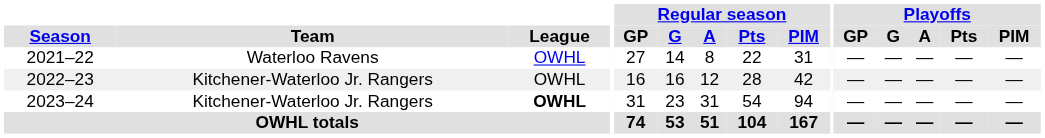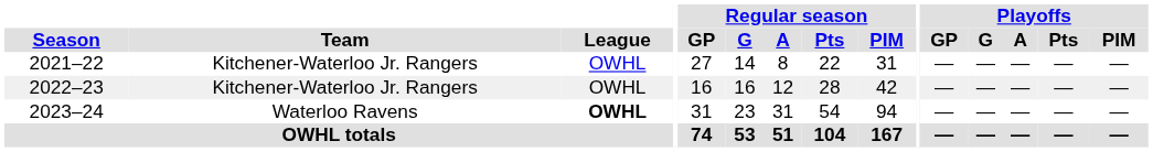 <table border="0" cellpadding="1" cellspacing="0" style="text-align:center; width:60em">
 <tr bgcolor="#e0e0e0">
 <th colspan="3" bgcolor="#ffffff"></th>
 <th rowspan="97" bgcolor="#ffffff"></th>
 <th colspan="5"><a href='#'>Regular season</a></th>
 <th rowspan="97" bgcolor="#ffffff"></th>
 <th colspan="5"><a href='#'>Playoffs</a></th>
 </tr>
 <tr bgcolor="#e0e0e0">
 <th><a href='#'>Season</a></th>
 <th>Team</th>
 <th>League</th>
 <th>GP</th>
 <th><a href='#'>G</a></th>
 <th><a href='#'>A</a></th>
 <th><a href='#'>Pts</a></th>
 <th><a href='#'>PIM</a></th>
 <th>GP</th>
 <th>G</th>
 <th>A</th>
 <th>Pts</th>
 <th>PIM</th>
 </tr>
 <tr>
 <td>2021–22</td>
-<td>Waterloo Ravens</td>
+<td>Kitchener-Waterloo Jr. Rangers</td>
 <td><a href='#'>OWHL</a></td>
 <td>27</td>
 <td>14</td>
 <td>8</td>
 <td>22</td>
 <td>31</td>
 <td>—</td>
 <td>—</td>
 <td>—</td>
 <td>—</td>
 <td>—</td>
 </tr>
 <tr bgcolor="f0f0f0">
 <td>2022–23</td>
 <td>Kitchener-Waterloo Jr. Rangers</td>
 <td>OWHL</td>
 <td>16</td>
 <td>16</td>
 <td>12</td>
 <td>28</td>
 <td>42</td>
 <td>—</td>
 <td>—</td>
 <td>—</td>
 <td>—</td>
 <td>—</td>
 </tr>
 <tr>
 <td>2023–24</td>
-<td>Kitchener-Waterloo Jr. Rangers</td>
+<td>Waterloo Ravens</td>
 <td><strong>OWHL</strong></td>
 <td>31</td>
 <td>23</td>
 <td>31</td>
 <td>54</td>
 <td>94</td>
 <td>—</td>
 <td>—</td>
 <td>—</td>
 <td>—</td>
 <td>—</td>
 </tr>
 <tr bgcolor="e0e0e0">
 <th colspan="3">OWHL totals</th>
 <th>74</th>
 <th>53</th>
 <th>51</th>
 <th>104</th>
 <th>167</th>
 <th>—</th>
 <th>—</th>
 <th>—</th>
 <th>—</th>
 <th>—</th>
 </tr>
 </table>
